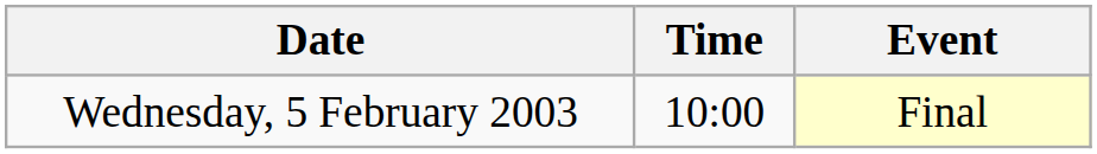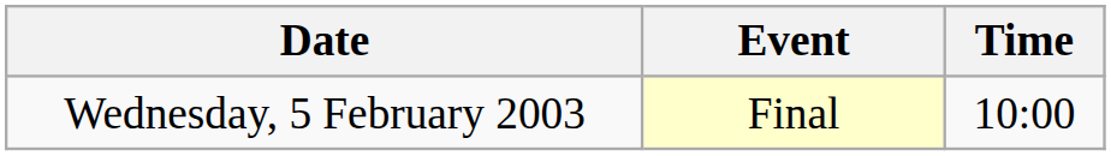 <table class = "wikitable" style="text-align:center;">
 <tr>
 <th width=220>Date</th>
+<th width=100>Event</th>
 <th width=50>Time</th>
-<th width=100>Event</th>
 </tr>
 <tr>
 <td>Wednesday, 5 February 2003</td>
+<td bgcolor=ffffcc>Final</td>
 <td>10:00</td>
-<td bgcolor=ffffcc>Final</td>
 </tr>
 </table>
